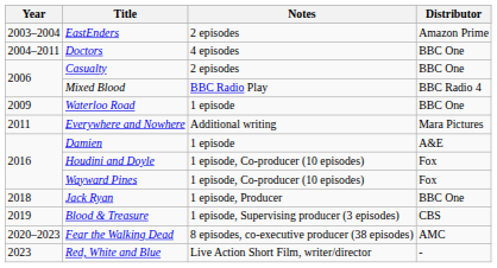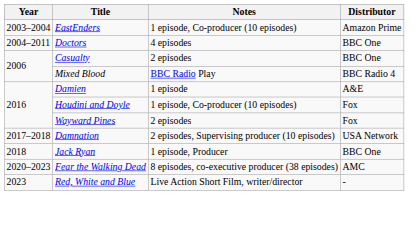 <table class="wikitable">
 <tr style="background:#ccc; text-align:center;">
 <th>Year</th>
 <th>Title</th>
 <th>Notes</th>
 <th>Distributor</th>
 </tr>
 <tr>
 <td>2003–2004</td>
 <td><em><a href='#'>EastEnders</a></em></td>
-<td>2 episodes</td>
+<td>1 episode, Co-producer (10 episodes)</td>
 <td>Amazon Prime</td>
 </tr>
 <tr>
 <td>2004–2011</td>
 <td><em><a href='#'>Doctors</a></em></td>
 <td>4 episodes</td>
 <td>BBC One</td>
 </tr>
 <tr>
 <td rowspan=2>2006</td>
 <td><em><a href='#'>Casualty</a></em></td>
 <td>2 episodes</td>
 <td>BBC One</td>
 </tr>
 <tr>
 <td><em>Mixed Blood</em></td>
 <td><a href='#'>BBC Radio</a> Play</td>
 <td>BBC Radio 4</td>
 </tr>
 <tr>
-<td>2009</td>
-<td><em><a href='#'>Waterloo Road</a></em></td>
-<td>1 episode</td>
-<td>BBC One</td>
-</tr>
-<tr>
-<td>2011</td>
-<td><em><a href='#'>Everywhere and Nowhere</a></em></td>
-<td>Additional writing</td>
-<td>Mara Pictures</td>
-</tr>
-<tr>
 <td rowspan=3>2016</td>
 <td><em><a href='#'>Damien</a></em></td>
 <td>1 episode</td>
 <td>A&E</td>
 </tr>
 <tr>
 <td><em><a href='#'>Houdini and Doyle</a></em></td>
 <td>1 episode, Co-producer (10 episodes)</td>
 <td>Fox</td>
 </tr>
 <tr>
 <td><em><a href='#'>Wayward Pines</a></em></td>
-<td>1 episode, Co-producer (10 episodes)</td>
+<td>2 episodes</td>
 <td>Fox</td>
+</tr>
+<tr>
+<td>2017–2018</td>
+<td><em><a href='#'>Damnation</a></em></td>
+<td>2 episodes, Supervising producer (10 episodes)</td>
+<td>USA Network</td>
 </tr>
 <tr>
 <td>2018</td>
 <td><em><a href='#'>Jack Ryan</a></em></td>
 <td>1 episode, Producer</td>
 <td>BBC One</td>
-</tr>
-<tr>
-<td>2019</td>
-<td><em><a href='#'>Blood & Treasure</a></em></td>
-<td>1 episode, Supervising producer (3 episodes)</td>
-<td>CBS</td>
 </tr>
 <tr>
 <td>2020–2023</td>
 <td><em><a href='#'>Fear the Walking Dead</a></em></td>
 <td>8 episodes, co-executive producer (38 episodes)</td>
 <td>AMC</td>
 </tr>
 <tr>
 <td>2023</td>
 <td><em><a href='#'>Red, White and Blue</a></em></td>
 <td>Live Action Short Film, writer/director</td>
 <td>-</td>
 </tr>
 </table>
